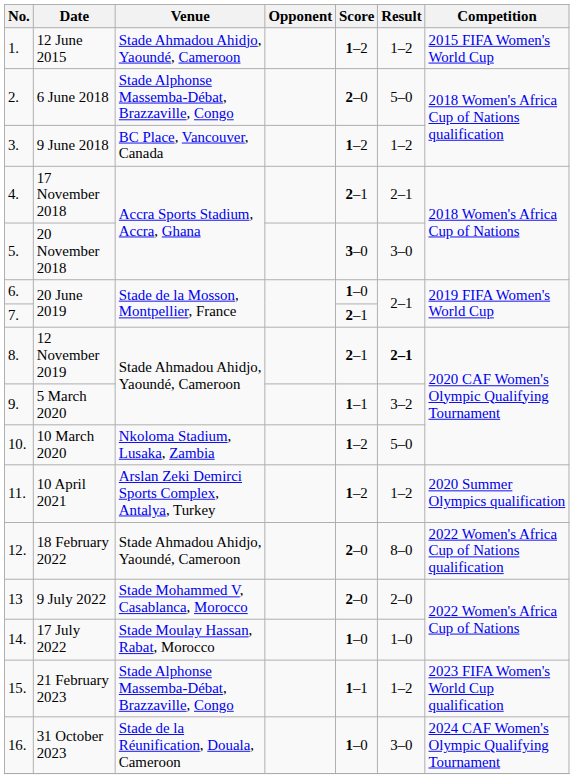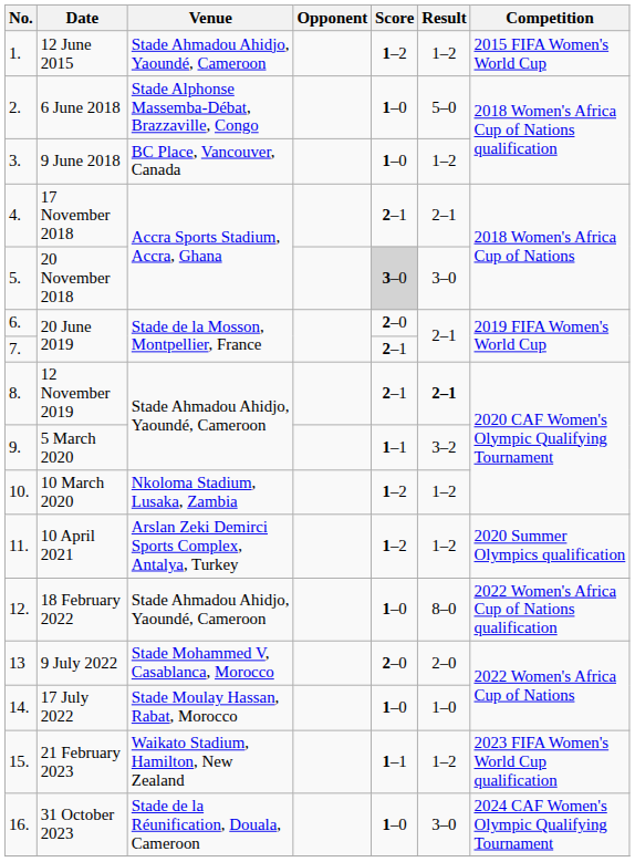 <table class="wikitable">
 <tr>
 <th>No.</th>
 <th>Date</th>
 <th>Venue</th>
 <th>Opponent</th>
 <th>Score</th>
 <th>Result</th>
 <th>Competition</th>
 </tr>
 <tr>
 <td>1.</td>
 <td>12 June 2015</td>
 <td><a href='#'>Stade Ahmadou Ahidjo</a>, <a href='#'>Yaoundé</a>, <a href='#'>Cameroon</a></td>
 <td></td>
 <td align=center><strong>1</strong>–2</td>
 <td align=center>1–2</td>
 <td><a href='#'>2015 FIFA Women's World Cup</a></td>
 </tr>
 <tr>
 <td>2.</td>
 <td>6 June 2018</td>
 <td><a href='#'>Stade Alphonse Massemba-Débat</a>, <a href='#'>Brazzaville</a>, <a href='#'>Congo</a></td>
 <td></td>
-<td align=center><strong>2</strong>–0</td>
+<td align=center><strong>1</strong>–0</td>
 <td align=center>5–0</td>
 <td rowspan=2><a href='#'>2018 Women's Africa Cup of Nations qualification</a></td>
 </tr>
 <tr>
 <td>3.</td>
 <td>9 June 2018</td>
 <td><a href='#'>BC Place</a>, <a href='#'>Vancouver</a>, Canada</td>
 <td></td>
-<td align=center><strong>1</strong>–2</td>
+<td align=center><strong>1</strong>–0</td>
 <td align=center>1–2</td>
 </tr>
 <tr>
 <td>4.</td>
 <td>17 November 2018</td>
 <td rowspan=2><a href='#'>Accra Sports Stadium</a>, <a href='#'>Accra</a>, <a href='#'>Ghana</a></td>
 <td></td>
 <td align=center><strong>2</strong>–1</td>
 <td align=center>2–1</td>
 <td rowspan=2><a href='#'>2018 Women's Africa Cup of Nations</a></td>
 </tr>
 <tr>
 <td>5.</td>
 <td>20 November 2018</td>
 <td></td>
-<td align=center><strong>3</strong>–0</td>
+<td align=center style="background: lightgrey;"><strong>3</strong>–0</td>
 <td align=center>3–0</td>
 </tr>
 <tr>
 <td>6.</td>
 <td rowspan=2>20 June 2019</td>
 <td rowspan=2><a href='#'>Stade de la Mosson</a>, <a href='#'>Montpellier</a>, France</td>
 <td rowspan=2></td>
-<td align=center><strong>1</strong>–0</td>
+<td align=center><strong>2</strong>–0</td>
 <td rowspan=2 align=center>2–1</td>
 <td rowspan=2><a href='#'>2019 FIFA Women's World Cup</a></td>
 </tr>
 <tr>
 <td>7.</td>
 <td align=center><strong>2</strong>–1</td>
 </tr>
 <tr>
 <td>8.</td>
 <td>12 November 2019</td>
 <td rowspan=2>Stade Ahmadou Ahidjo, Yaoundé, Cameroon</td>
 <td></td>
 <td align=center><strong>2</strong>–1</td>
 <td align=center><strong>2–1</strong></td>
 <td rowspan=3><a href='#'>2020 CAF Women's Olympic Qualifying Tournament</a></td>
 </tr>
 <tr>
 <td>9.</td>
 <td>5 March 2020</td>
 <td></td>
 <td align=center><strong>1</strong>–1</td>
 <td align=center>3–2</td>
 </tr>
 <tr>
 <td>10.</td>
 <td>10 March 2020</td>
 <td><a href='#'>Nkoloma Stadium</a>, <a href='#'>Lusaka</a>, <a href='#'>Zambia</a></td>
 <td></td>
 <td align=center><strong>1</strong>–2</td>
-<td align=center>5–0</td>
+<td align=center>1–2</td>
 </tr>
 <tr>
 <td>11.</td>
 <td>10 April 2021</td>
 <td><a href='#'>Arslan Zeki Demirci Sports Complex</a>, <a href='#'>Antalya</a>, Turkey</td>
 <td></td>
 <td align="center"><strong>1</strong>–2</td>
 <td align="center">1–2</td>
 <td><a href='#'>2020 Summer Olympics qualification</a></td>
 </tr>
 <tr>
 <td>12.</td>
 <td>18 February 2022</td>
 <td>Stade Ahmadou Ahidjo, Yaoundé, Cameroon</td>
 <td></td>
-<td align=center><strong>2</strong>–0</td>
+<td align=center><strong>1</strong>–0</td>
 <td align=center>8–0</td>
 <td><a href='#'>2022 Women's Africa Cup of Nations qualification</a></td>
 </tr>
 <tr>
 <td>13</td>
 <td>9 July 2022</td>
 <td><a href='#'>Stade Mohammed V</a>, <a href='#'>Casablanca</a>, <a href='#'>Morocco</a></td>
 <td></td>
 <td align=center><strong>2</strong>–0</td>
 <td align=center>2–0</td>
 <td rowspan=2><a href='#'>2022 Women's Africa Cup of Nations</a></td>
 </tr>
 <tr>
 <td>14.</td>
 <td>17 July 2022</td>
 <td><a href='#'>Stade Moulay Hassan</a>, <a href='#'>Rabat</a>, Morocco</td>
 <td></td>
 <td align=center><strong>1</strong>–0</td>
 <td align=center>1–0</td>
 </tr>
 <tr>
 <td>15.</td>
 <td>21 February 2023</td>
-<td><a href='#'>Stade Alphonse Massemba-Débat</a>, <a href='#'>Brazzaville</a>, <a href='#'>Congo</a></td>
+<td><a href='#'>Waikato Stadium</a>, <a href='#'>Hamilton</a>, New Zealand</td>
 <td></td>
 <td align="center"><strong>1</strong>–1</td>
 <td align="center">1–2</td>
 <td><a href='#'>2023 FIFA Women's World Cup qualification</a></td>
 </tr>
 <tr>
 <td>16.</td>
 <td>31 October 2023</td>
 <td><a href='#'>Stade de la Réunification</a>, <a href='#'>Douala</a>, Cameroon</td>
 <td></td>
 <td align=center><strong>1</strong>–0</td>
 <td align=center>3–0 </td>
 <td><a href='#'>2024 CAF Women's Olympic Qualifying Tournament</a></td>
 </tr>
 <tr>
 </tr>
 </table>
